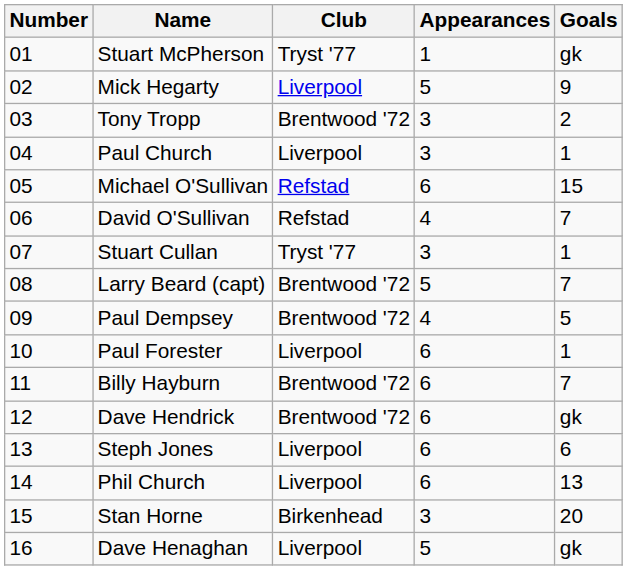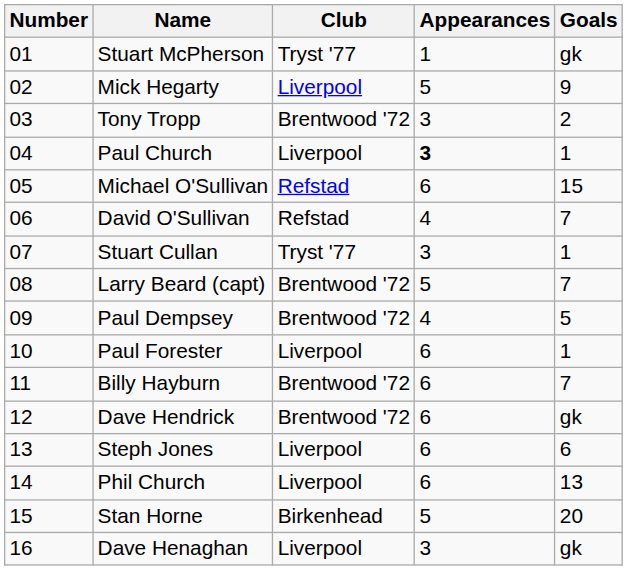 <table class="wikitable">
 <tr>
 <th>Number</th>
 <th>Name</th>
 <th>Club</th>
 <th>Appearances</th>
 <th>Goals</th>
 </tr>
 <tr>
 <td>01</td>
 <td>Stuart McPherson</td>
 <td>Tryst '77</td>
 <td>1</td>
 <td>gk</td>
 </tr>
 <tr>
 <td>02</td>
 <td>Mick Hegarty</td>
 <td><a href='#'>Liverpool</a></td>
 <td>5</td>
 <td>9</td>
 </tr>
 <tr>
 <td>03</td>
 <td>Tony Tropp</td>
 <td>Brentwood '72</td>
 <td>3</td>
 <td>2</td>
 </tr>
 <tr>
 <td>04</td>
 <td>Paul Church</td>
 <td>Liverpool</td>
-<td>3</td>
+<td><strong>3</strong></td>
 <td>1</td>
 </tr>
 <tr>
 <td>05</td>
 <td>Michael O'Sullivan</td>
 <td><a href='#'>Refstad</a></td>
 <td>6</td>
 <td>15</td>
 </tr>
 <tr>
 <td>06</td>
 <td>David O'Sullivan</td>
 <td>Refstad</td>
 <td>4</td>
 <td>7</td>
 </tr>
 <tr>
 <td>07</td>
 <td>Stuart Cullan</td>
 <td>Tryst '77</td>
 <td>3</td>
 <td>1</td>
 </tr>
 <tr>
 <td>08</td>
 <td>Larry Beard (capt)</td>
 <td>Brentwood '72</td>
 <td>5</td>
 <td>7</td>
 </tr>
 <tr>
 <td>09</td>
 <td>Paul Dempsey</td>
 <td>Brentwood '72</td>
 <td>4</td>
 <td>5</td>
 </tr>
 <tr>
 <td>10</td>
 <td>Paul Forester</td>
 <td>Liverpool</td>
 <td>6</td>
 <td>1</td>
 </tr>
 <tr>
 <td>11</td>
 <td>Billy Hayburn</td>
 <td>Brentwood '72</td>
 <td>6</td>
 <td>7</td>
 </tr>
 <tr>
 <td>12</td>
 <td>Dave Hendrick</td>
 <td>Brentwood '72</td>
 <td>6</td>
 <td>gk</td>
 </tr>
 <tr>
 <td>13</td>
 <td>Steph Jones</td>
 <td>Liverpool</td>
 <td>6</td>
 <td>6</td>
 </tr>
 <tr>
 <td>14</td>
 <td>Phil Church</td>
 <td>Liverpool</td>
 <td>6</td>
 <td>13</td>
 </tr>
 <tr>
 <td>15</td>
 <td>Stan Horne</td>
 <td>Birkenhead</td>
-<td>3</td>
+<td>5</td>
 <td>20</td>
 </tr>
 <tr>
 <td>16</td>
 <td>Dave Henaghan</td>
 <td>Liverpool</td>
-<td>5</td>
+<td>3</td>
 <td>gk</td>
 </tr>
 </table>
